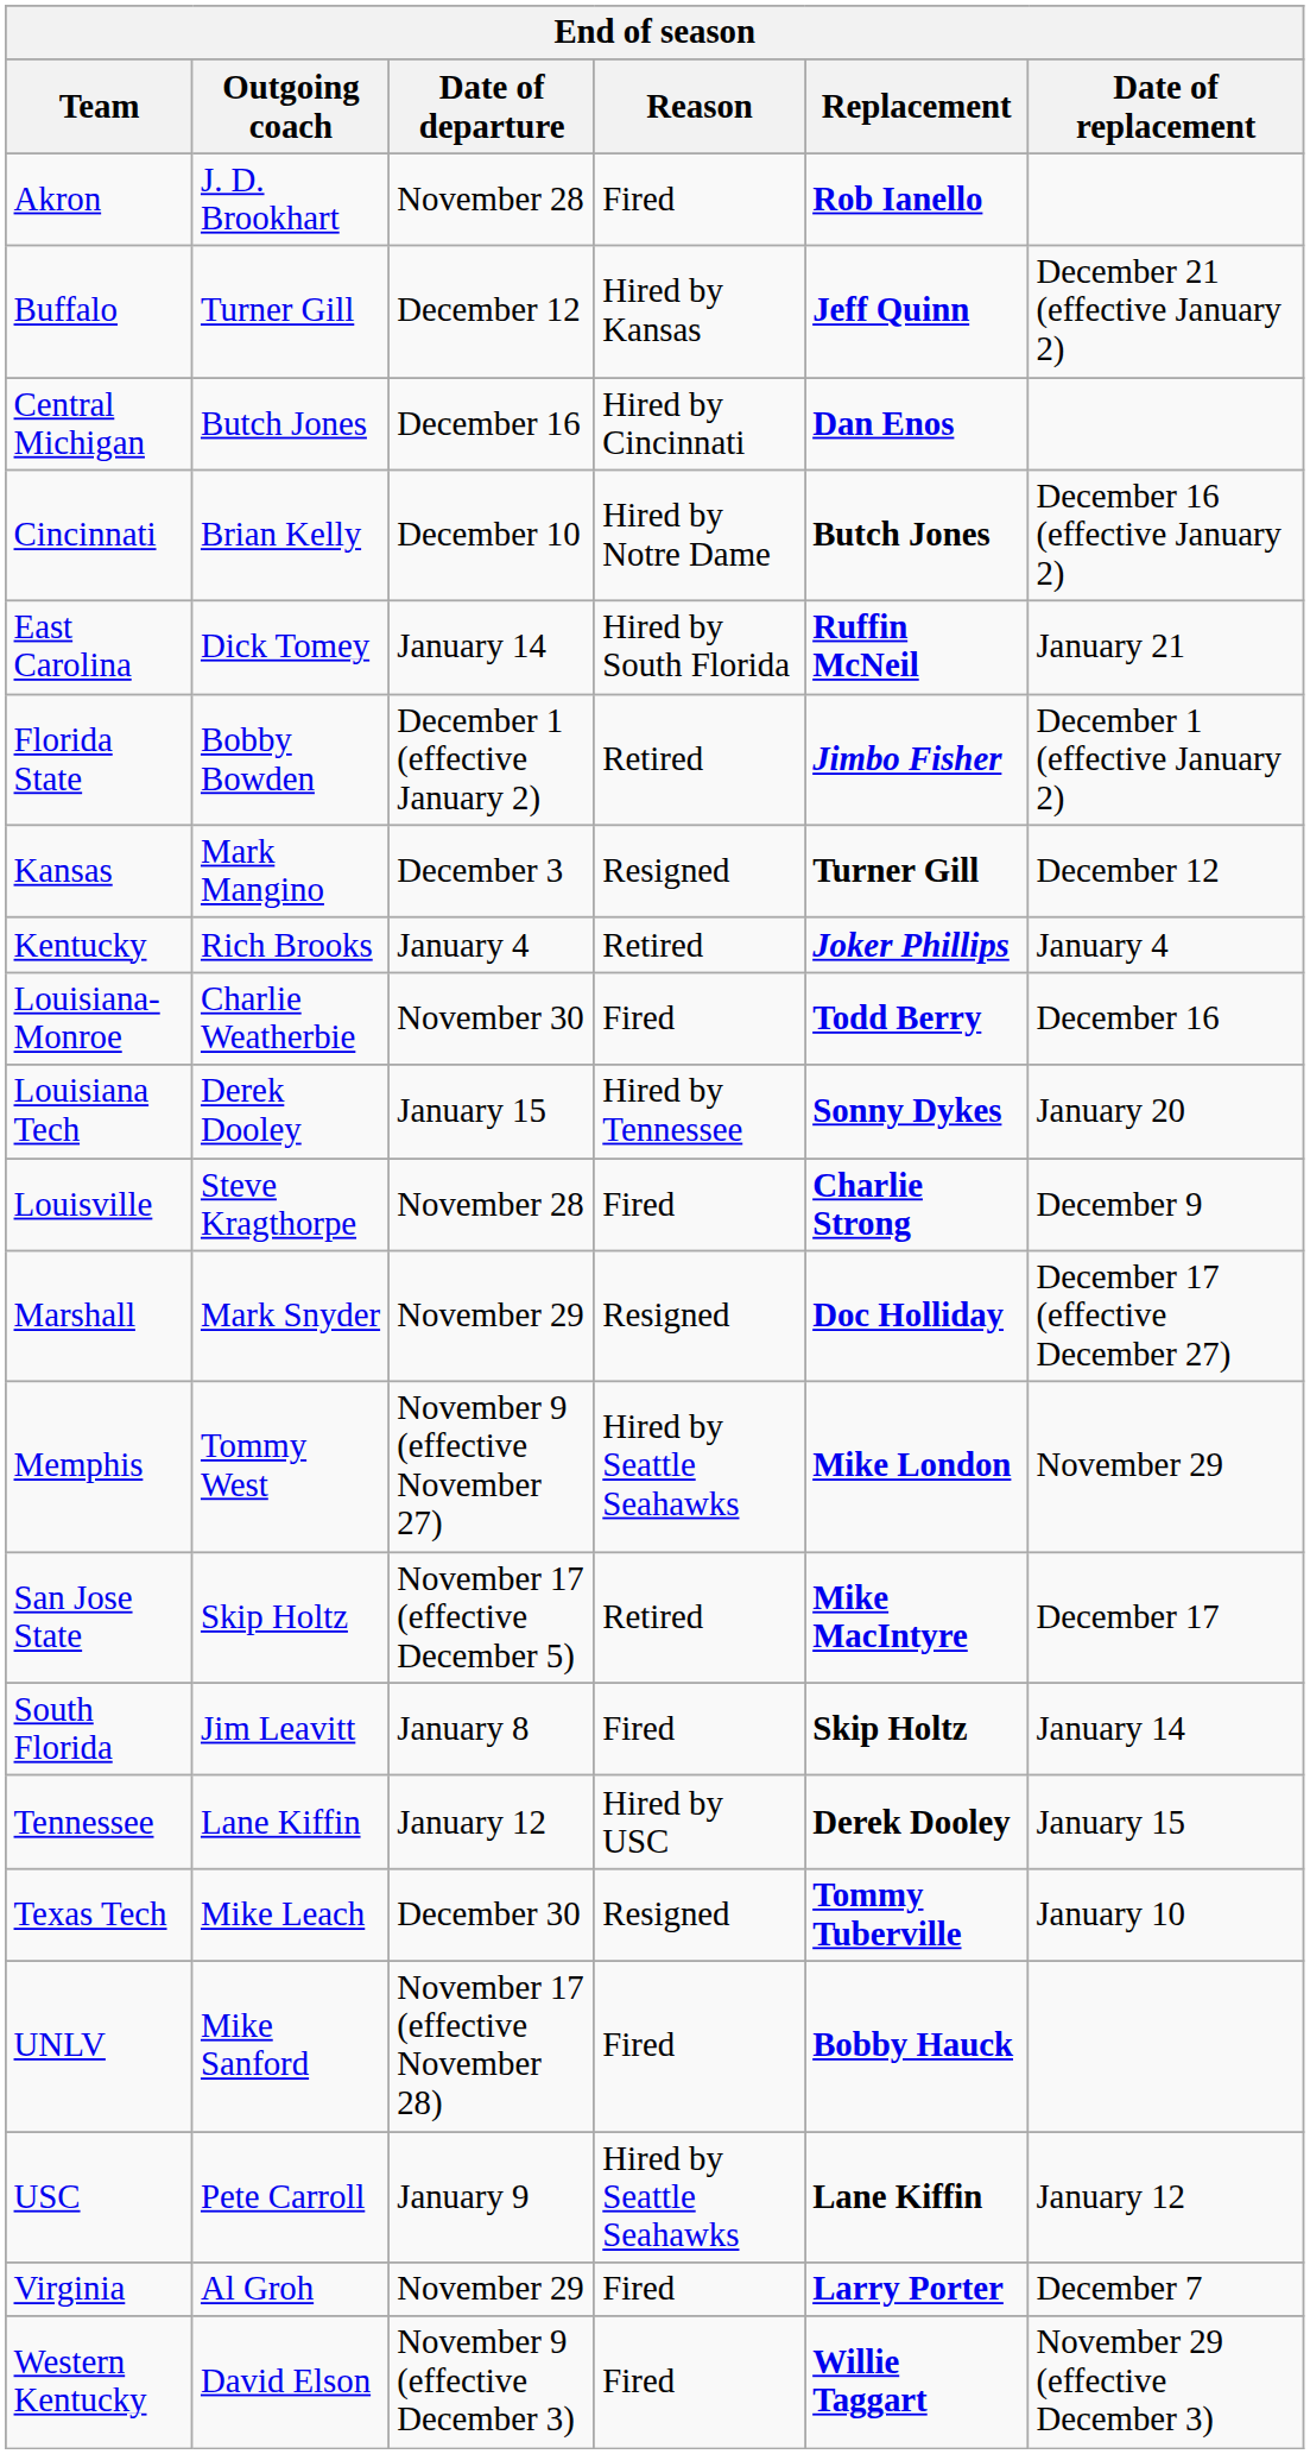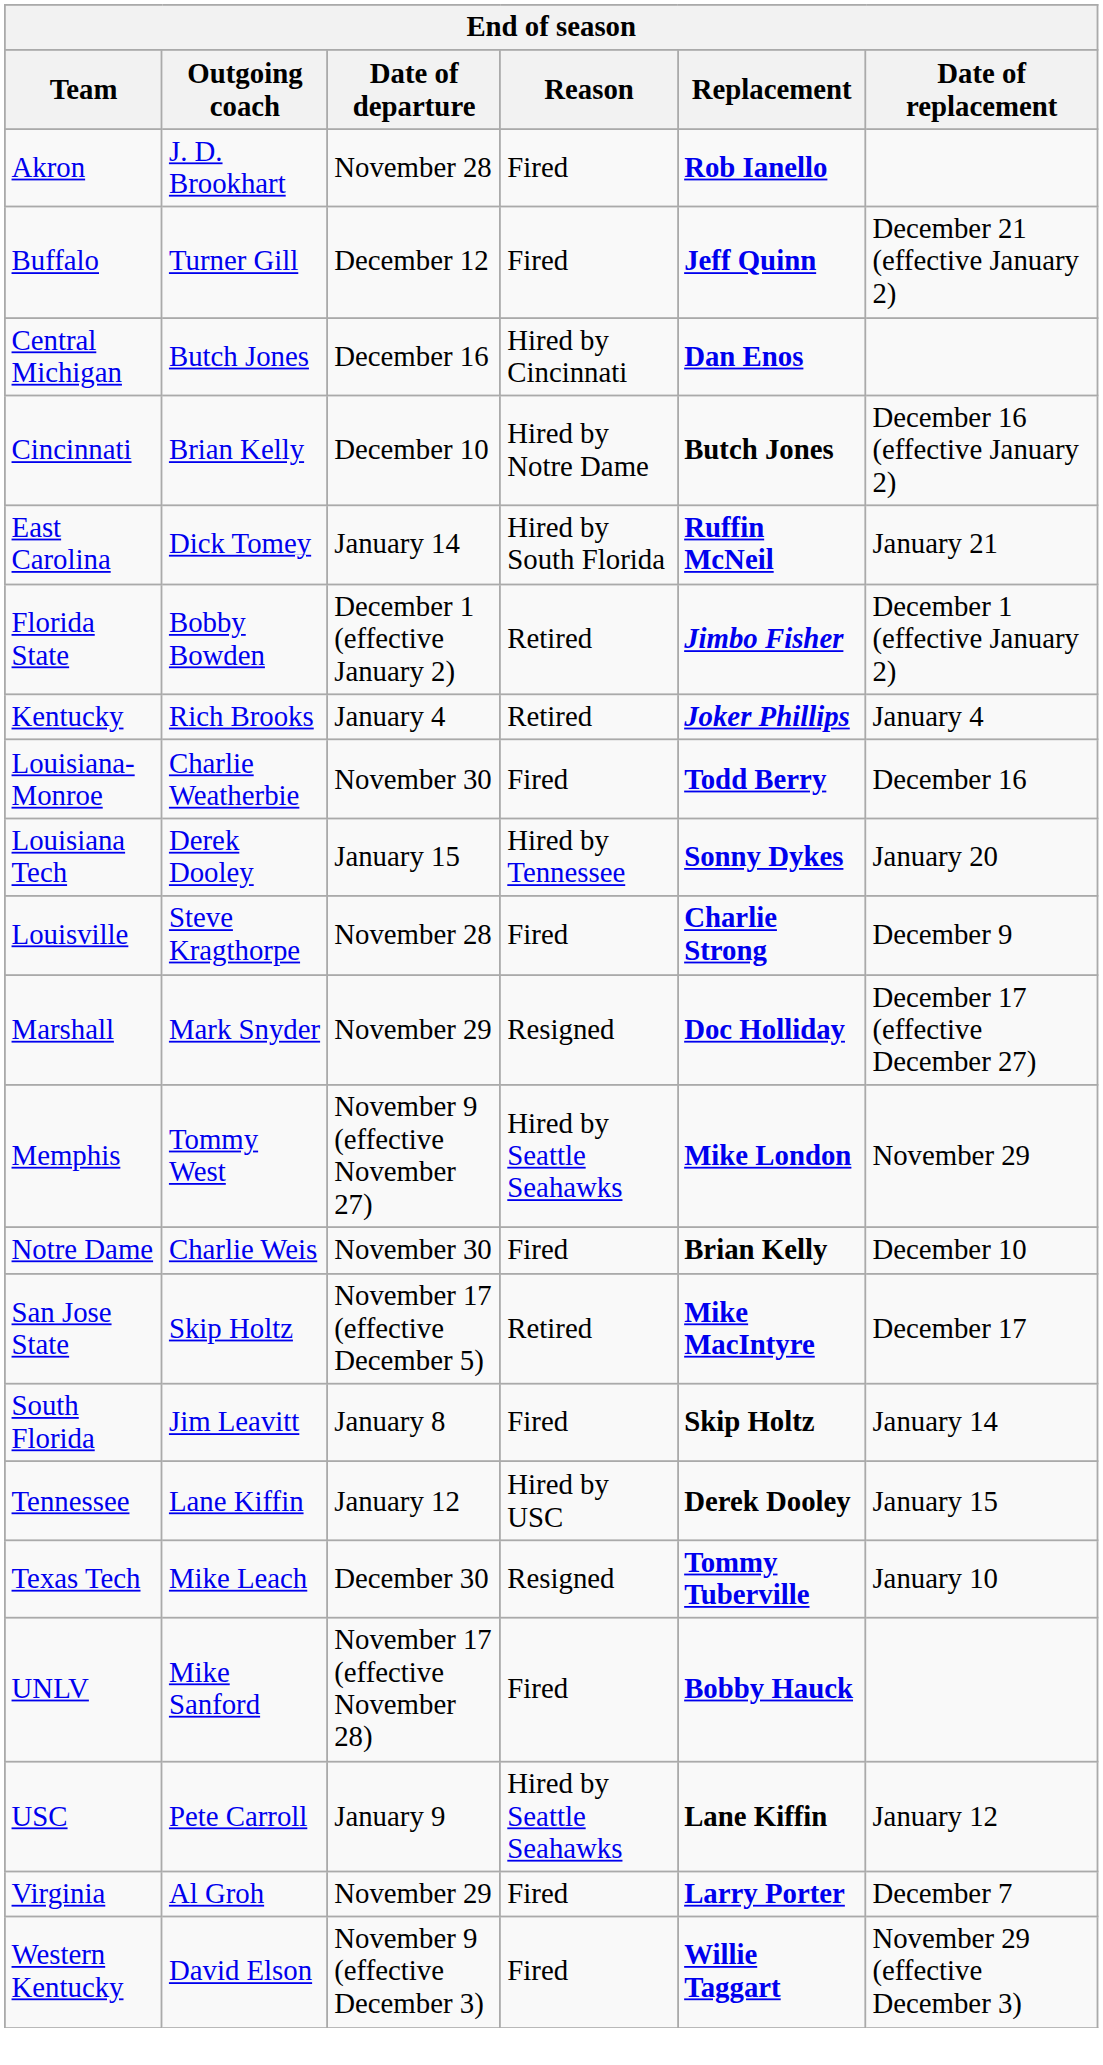 <table class="wikitable">
 <tr>
 <th colspan="6">End of season</th>
 </tr>
 <tr>
 <th>Team</th>
 <th>Outgoing coach</th>
 <th>Date of departure</th>
 <th>Reason</th>
 <th>Replacement</th>
 <th>Date of replacement</th>
 </tr>
 <tr>
 <td><a href='#'>Akron</a></td>
 <td><a href='#'>J. D. Brookhart</a></td>
 <td>November 28</td>
 <td>Fired</td>
 <td><strong><a href='#'>Rob Ianello</a></strong></td>
 <td></td>
 </tr>
 <tr>
 <td><a href='#'>Buffalo</a></td>
 <td><a href='#'>Turner Gill</a></td>
 <td>December 12</td>
-<td>Hired by Kansas</td>
+<td>Fired</td>
 <td><strong><a href='#'>Jeff Quinn</a></strong></td>
 <td>December 21 (effective January 2)</td>
 </tr>
 <tr>
 <td><a href='#'>Central Michigan</a></td>
 <td><a href='#'>Butch Jones</a></td>
 <td>December 16</td>
 <td>Hired by Cincinnati</td>
 <td><strong><a href='#'>Dan Enos</a></strong></td>
 <td></td>
 </tr>
 <tr>
 <td><a href='#'>Cincinnati</a></td>
 <td><a href='#'>Brian Kelly</a></td>
 <td>December 10</td>
 <td>Hired by Notre Dame</td>
 <td><strong>Butch Jones</strong></td>
 <td>December 16 (effective January 2)</td>
 </tr>
 <tr>
 <td><a href='#'>East Carolina</a></td>
 <td><a href='#'>Dick Tomey</a></td>
 <td>January 14</td>
 <td>Hired by South Florida</td>
 <td><strong><a href='#'>Ruffin McNeil</a></strong></td>
 <td>January 21</td>
 </tr>
 <tr>
 <td><a href='#'>Florida State</a></td>
 <td><a href='#'>Bobby Bowden</a></td>
 <td>December 1<br>(effective January 2)</td>
 <td>Retired</td>
 <td><strong><em><a href='#'>Jimbo Fisher</a></em></strong></td>
 <td>December 1<br>(effective January 2)</td>
-</tr>
-<tr>
-<td><a href='#'>Kansas</a></td>
-<td><a href='#'>Mark Mangino</a></td>
-<td>December 3</td>
-<td>Resigned</td>
-<td><strong>Turner Gill</strong></td>
-<td>December 12</td>
 </tr>
 <tr>
 <td><a href='#'>Kentucky</a></td>
 <td><a href='#'>Rich Brooks</a></td>
 <td>January 4</td>
 <td>Retired</td>
 <td><strong><em><a href='#'>Joker Phillips</a></em></strong></td>
 <td>January 4</td>
 </tr>
 <tr>
 <td><a href='#'>Louisiana-Monroe</a></td>
 <td><a href='#'>Charlie Weatherbie</a></td>
 <td>November 30</td>
 <td>Fired</td>
 <td><strong><a href='#'>Todd Berry</a></strong></td>
 <td>December 16</td>
 </tr>
 <tr>
 <td><a href='#'>Louisiana Tech</a></td>
 <td><a href='#'>Derek Dooley</a></td>
 <td>January 15</td>
 <td>Hired by <a href='#'>Tennessee</a></td>
 <td><strong><a href='#'>Sonny Dykes</a></strong></td>
 <td>January 20</td>
 </tr>
 <tr>
 <td><a href='#'>Louisville</a></td>
 <td><a href='#'>Steve Kragthorpe</a></td>
 <td>November 28</td>
 <td>Fired</td>
 <td><strong><a href='#'>Charlie Strong</a></strong></td>
 <td>December 9</td>
 </tr>
 <tr>
 <td><a href='#'>Marshall</a></td>
 <td><a href='#'>Mark Snyder</a></td>
 <td>November 29</td>
 <td>Resigned</td>
 <td><strong><a href='#'>Doc Holliday</a></strong></td>
 <td>December 17 (effective December 27)</td>
 </tr>
 <tr>
 <td><a href='#'>Memphis</a></td>
 <td><a href='#'>Tommy West</a></td>
 <td>November 9<br>(effective November 27)</td>
 <td>Hired by <a href='#'>Seattle Seahawks</a></td>
 <td><strong><a href='#'>Mike London</a></strong></td>
 <td>November 29</td>
+</tr>
+<tr>
+<td><a href='#'>Notre Dame</a></td>
+<td><a href='#'>Charlie Weis</a></td>
+<td>November 30</td>
+<td>Fired</td>
+<td><strong>Brian Kelly</strong></td>
+<td>December 10</td>
 </tr>
 <tr>
 <td><a href='#'>San Jose State</a></td>
 <td><a href='#'>Skip Holtz</a></td>
 <td>November 17<br>(effective December 5)</td>
 <td>Retired</td>
 <td><strong><a href='#'>Mike MacIntyre</a></strong></td>
 <td>December 17</td>
 </tr>
 <tr>
 <td><a href='#'>South Florida</a></td>
 <td><a href='#'>Jim Leavitt</a></td>
 <td>January 8</td>
 <td>Fired</td>
 <td><strong>Skip Holtz</strong></td>
 <td>January 14</td>
 </tr>
 <tr>
 <td><a href='#'>Tennessee</a></td>
 <td><a href='#'>Lane Kiffin</a></td>
 <td>January 12</td>
 <td>Hired by USC</td>
 <td><strong>Derek Dooley</strong></td>
 <td>January 15</td>
 </tr>
 <tr>
 <td><a href='#'>Texas Tech</a></td>
 <td><a href='#'>Mike Leach</a></td>
 <td>December 30</td>
 <td>Resigned</td>
 <td><strong><a href='#'>Tommy Tuberville</a></strong></td>
 <td>January 10</td>
 </tr>
 <tr>
 <td><a href='#'>UNLV</a></td>
 <td><a href='#'>Mike Sanford</a></td>
 <td>November 17<br>(effective November 28)</td>
 <td>Fired</td>
 <td><strong><a href='#'>Bobby Hauck</a></strong></td>
 <td></td>
 </tr>
 <tr>
 <td><a href='#'>USC</a></td>
 <td><a href='#'>Pete Carroll</a></td>
 <td>January 9</td>
 <td>Hired by <a href='#'>Seattle Seahawks</a></td>
 <td><strong>Lane Kiffin</strong></td>
 <td>January 12</td>
 </tr>
 <tr>
 <td><a href='#'>Virginia</a></td>
 <td><a href='#'>Al Groh</a></td>
 <td>November 29</td>
 <td>Fired</td>
 <td><strong><a href='#'>Larry Porter</a></strong></td>
 <td>December 7</td>
 </tr>
 <tr>
 <td><a href='#'>Western Kentucky</a></td>
 <td><a href='#'>David Elson</a></td>
 <td>November 9<br>(effective December 3)</td>
 <td>Fired</td>
 <td><strong><a href='#'>Willie Taggart</a></strong></td>
 <td>November 29<br>(effective December 3)</td>
 </tr>
 </table>
